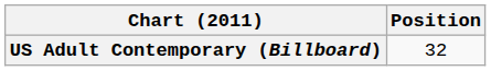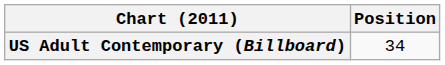 <table class="wikitable plainrowheaders" style="text-align:center">
 <tr>
 <th>Chart (2011)</th>
 <th>Position</th>
 </tr>
 <tr>
 <th scope="row">US Adult Contemporary (<em>Billboard</em>)</th>
-<td>32</td>
+<td>34</td>
 </tr>
 </table>
